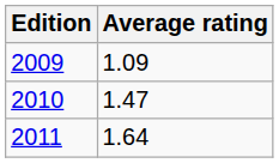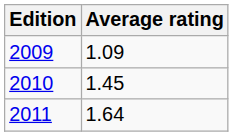 <table class=wikitable style="margin: 0; font-size: 100%">
 <tr>
 <th>Edition</th>
 <th>Average rating</th>
 </tr>
 <tr>
 <td align=left><a href='#'>2009</a></td>
 <td>1.09</td>
 </tr>
 <tr>
 <td align=left><a href='#'>2010</a></td>
-<td>1.47</td>
+<td>1.45</td>
 </tr>
 <tr>
 <td align=left><a href='#'>2011</a></td>
 <td>1.64</td>
 </tr>
 </table>
